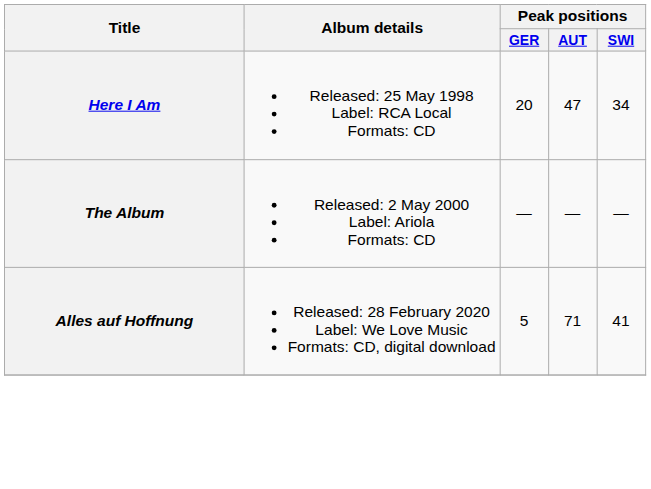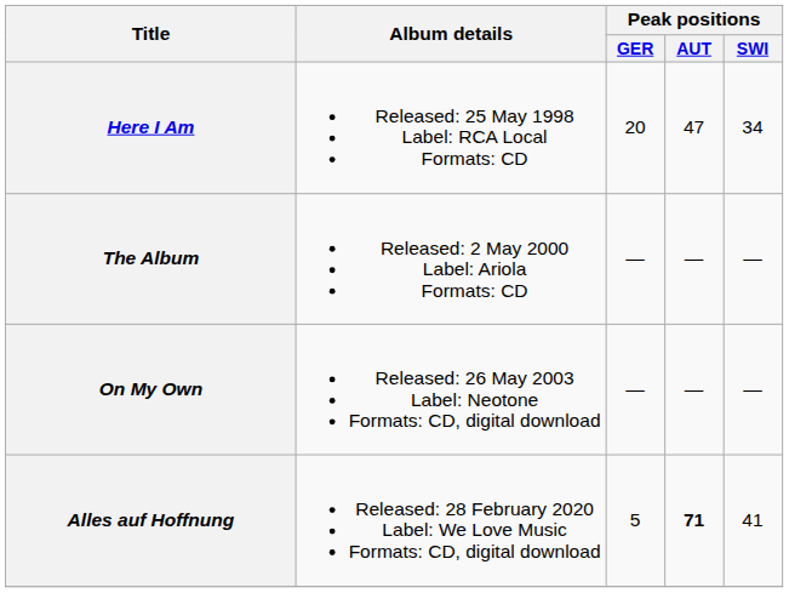 <table class="wikitable plainrowheaders" style="text-align:center;" border="1">
 <tr>
 <th scope="col" rowspan="2" style="width:15em;">Title</th>
 <th scope="col" rowspan="2" style="width:16em;">Album details</th>
 <th scope="col" colspan="3">Peak positions</th>
 </tr>
 <tr>
 <th scope="col" style="width:3em;font-size:90%;"><a href='#'>GER</a><br></th>
 <th scope="col" style="width:3em;font-size:90%;"><a href='#'>AUT</a><br></th>
 <th scope="col" style="width:3em;font-size:90%;"><a href='#'>SWI</a><br></th>
 </tr>
 <tr>
 <th scope="row"><em><a href='#'>Here I Am</a></em></th>
 <td><br><ul><li>Released: 25 May 1998</li><li>Label: RCA Local</li><li>Formats: CD</li></ul></td>
 <td>20</td>
 <td>47</td>
 <td>34</td>
 </tr>
 <tr>
 <th scope="row"><em>The Album</em></th>
 <td><br><ul><li>Released: 2 May 2000</li><li>Label: Ariola</li><li>Formats: CD</li></ul></td>
 <td>—</td>
 <td>—</td>
 <td>—</td>
 </tr>
 <tr>
+<th scope="row"><em>On My Own</em></th>
+<td><br><ul><li>Released: 26 May 2003</li><li>Label: Neotone</li><li>Formats: CD, digital download</li></ul></td>
+<td>—</td>
+<td>—</td>
+<td>—</td>
+</tr>
+<tr>
 <th scope="row"><em>Alles auf Hoffnung</em></th>
 <td><br><ul><li>Released: 28 February 2020</li><li>Label: We Love Music</li><li>Formats: CD, digital download</li></ul></td>
 <td>5</td>
-<td>71</td>
+<td><strong>71</strong></td>
 <td>41</td>
 </tr>
 <tr>
 </tr>
 </table>
